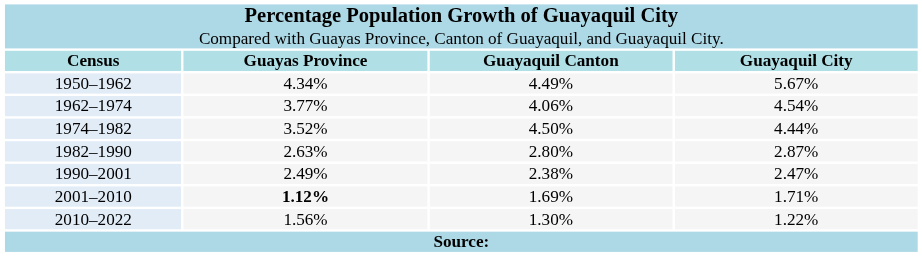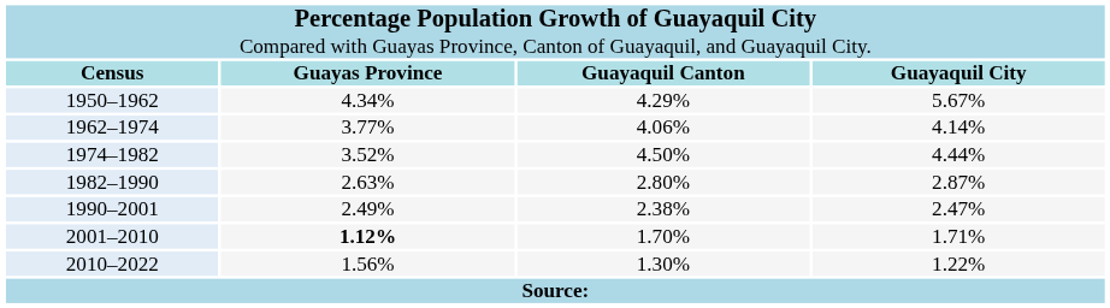 <table class="toc" cellpadding="0" cellspacing="2" style="width:61%; float:center; text-align:center; margin-left:3px; font-size:90%;">
 <tr>
 <td style="background:#add8e6; text-align:center;" colspan="4"><strong><big>Percentage Population Growth of Guayaquil City</big></strong><br>Compared with Guayas Province, Canton of Guayaquil, and Guayaquil City.</td>
 </tr>
 <tr style="text-align:center; background:#b0e0e6;">
 <td style="width:80px; "><strong>Census</strong></td>
 <td style="width:110px; "><strong>Guayas Province</strong></td>
 <td style="width:110px; "><strong>Guayaquil Canton</strong></td>
 <td style="width:110px; "><strong>Guayaquil City</strong></td>
 </tr>
 <tr style="text-align:center;">
 <td style="background:#e1ecf7;">1950–1962</td>
 <td style="background:#f5f5f5;">4.34%</td>
-<td style="background:#f5f5f5;">4.49%</td>
+<td style="background:#f5f5f5;">4.29%</td>
 <td style="background:#f5f5f5;">5.67%</td>
 </tr>
 <tr style="text-align:center;">
 <td style="background:#e1ecf7;">1962–1974</td>
 <td style="background:#f5f5f5;">3.77%</td>
 <td style="background:#f5f5f5;">4.06%</td>
-<td style="background:#f5f5f5;">4.54%</td>
+<td style="background:#f5f5f5;">4.14%</td>
 </tr>
 <tr style="text-align:center;">
 <td style="background:#e1ecf7;">1974–1982</td>
 <td style="background:#f5f5f5;">3.52%</td>
 <td style="background:#f5f5f5;">4.50%</td>
 <td style="background:#f5f5f5;">4.44%</td>
 </tr>
 <tr style="text-align:center;">
 <td style="background:#e1ecf7;">1982–1990</td>
 <td style="background:#f5f5f5;">2.63%</td>
 <td style="background:#f5f5f5;">2.80%</td>
 <td style="background:#f5f5f5;">2.87%</td>
 </tr>
 <tr style="text-align:center;">
 <td style="background:#e1ecf7;">1990–2001</td>
 <td style="background:#f5f5f5;">2.49%</td>
 <td style="background:#f5f5f5;">2.38%</td>
 <td style="background:#f5f5f5;">2.47%</td>
 </tr>
 <tr style="text-align:center;">
 <td style="background:#e1ecf7;">2001–2010</td>
 <td style="background:#f5f5f5;"><strong>1.12%</strong></td>
-<td style="background:#f5f5f5;">1.69%</td>
+<td style="background:#f5f5f5;">1.70%</td>
 <td style="background:#f5f5f5;">1.71%</td>
 </tr>
 <tr style="text-align:center;">
 <td style="background:#e1ecf7;">2010–2022</td>
 <td style="background:#f5f5f5;">1.56%</td>
 <td style="background:#f5f5f5;">1.30%</td>
 <td style="background:#f5f5f5;">1.22%</td>
 </tr>
 <tr>
 <td style="background:#add8e6; text-align:center;" colspan="4"><strong>Source: </strong></td>
 </tr>
 </table>
